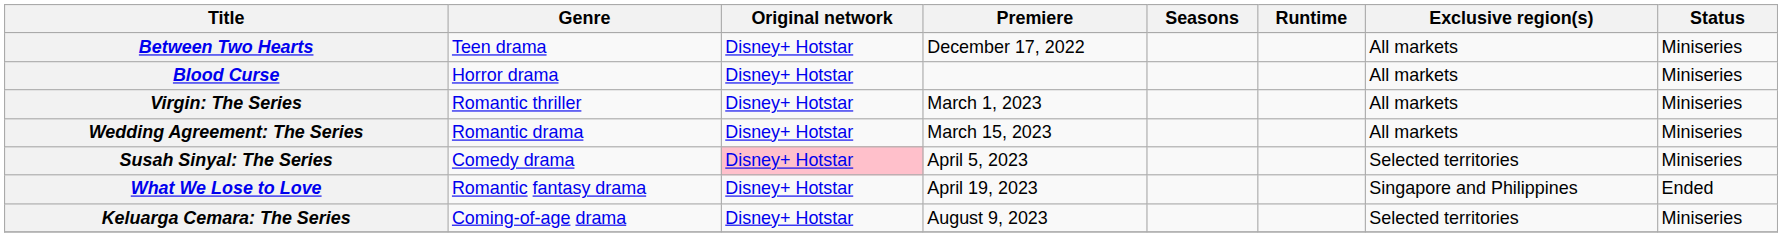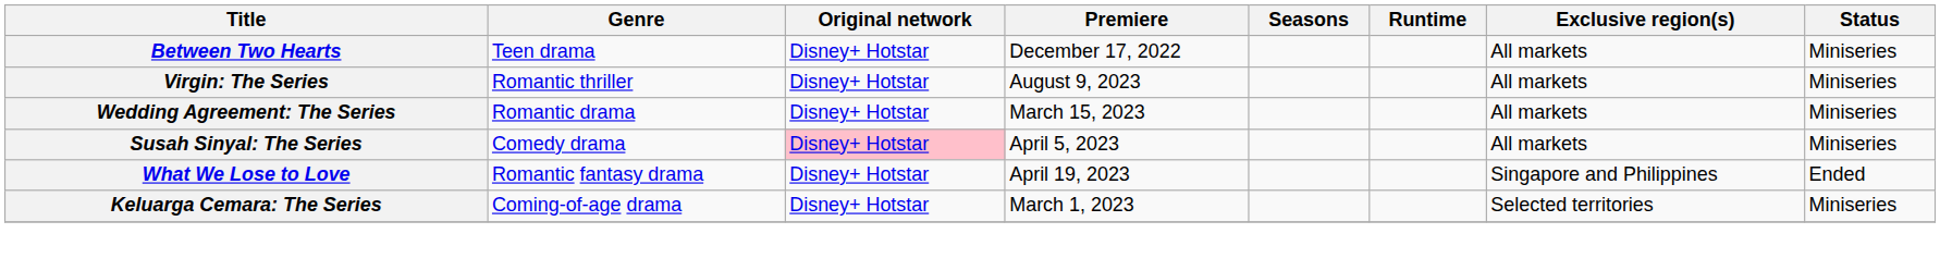 <table class="wikitable plainrowheaders sortable" style="width:100%;">
 <tr>
 <th style="width:25%;">Title</th>
 <th>Genre</th>
 <th>Original network</th>
 <th>Premiere</th>
 <th>Seasons</th>
 <th>Runtime</th>
 <th>Exclusive region(s)</th>
 <th>Status</th>
 </tr>
 <tr>
 <th scope="row"><em><a href='#'>Between Two Hearts</a></em></th>
 <td><a href='#'>Teen drama</a></td>
 <td><a href='#'>Disney+ Hotstar</a></td>
 <td>December 17, 2022</td>
 <td></td>
 <td></td>
 <td>All markets</td>
 <td>Miniseries</td>
 </tr>
 <tr>
-<th scope="row"><em><a href='#'>Blood Curse</a></em></th>
-<td><a href='#'>Horror drama</a></td>
-<td><a href='#'>Disney+ Hotstar</a></td>
-<td></td>
-<td></td>
-<td></td>
-<td>All markets</td>
-<td>Miniseries</td>
-</tr>
-<tr>
 <th scope="row"><em>Virgin: The Series</em></th>
 <td><a href='#'>Romantic thriller</a></td>
 <td><a href='#'>Disney+ Hotstar</a></td>
-<td>March 1, 2023</td>
+<td>August 9, 2023</td>
 <td></td>
 <td></td>
 <td>All markets</td>
 <td>Miniseries</td>
 </tr>
 <tr>
 <th scope="row"><em>Wedding Agreement: The Series</em></th>
 <td><a href='#'>Romantic drama</a></td>
 <td><a href='#'>Disney+ Hotstar</a></td>
 <td>March 15, 2023</td>
 <td></td>
 <td></td>
 <td>All markets</td>
 <td>Miniseries</td>
 </tr>
 <tr>
 <th scope="row"><em>Susah Sinyal: The Series</em></th>
 <td><a href='#'>Comedy drama</a></td>
 <td style="background: pink;"><a href='#'>Disney+ Hotstar</a></td>
 <td>April 5, 2023</td>
 <td></td>
 <td></td>
-<td>Selected territories</td>
+<td>All markets</td>
 <td>Miniseries</td>
 </tr>
 <tr>
 <th scope="row"><em><a href='#'>What We Lose to Love</a></em></th>
 <td><a href='#'>Romantic</a> <a href='#'>fantasy drama</a></td>
 <td><a href='#'>Disney+ Hotstar</a></td>
 <td>April 19, 2023</td>
 <td></td>
 <td></td>
 <td>Singapore and Philippines</td>
 <td>Ended</td>
 </tr>
 <tr>
 <th scope="row"><em>Keluarga Cemara: The Series</em></th>
 <td><a href='#'>Coming-of-age</a> <a href='#'>drama</a></td>
 <td><a href='#'>Disney+ Hotstar</a></td>
-<td>August 9, 2023</td>
+<td>March 1, 2023</td>
 <td></td>
 <td></td>
 <td>Selected territories</td>
 <td>Miniseries</td>
 </tr>
 <tr>
 </tr>
 </table>
